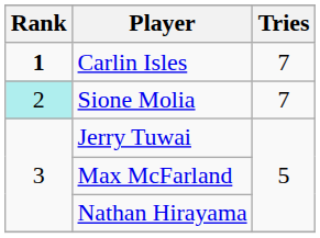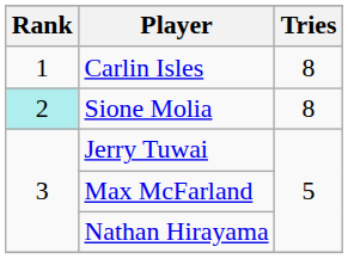 <table class="wikitable sortable">
 <tr>
 </tr>
 <tr>
 <th>Rank</th>
 <th>Player</th>
 <th>Tries</th>
 </tr>
 <tr>
-<td align=center><strong>1</strong></td>
+<td align=center>1</td>
 <td> <a href='#'>Carlin Isles</a></td>
-<td align=center>7</td>
+<td align=center>8</td>
 </tr>
 <tr>
 <td align=center style="background: paleturquoise;">2</td>
 <td> <a href='#'>Sione Molia</a></td>
-<td align=center>7</td>
+<td align=center>8</td>
 </tr>
 <tr>
 <td align=center rowspan=3>3</td>
 <td> <a href='#'>Jerry Tuwai</a></td>
 <td align=center rowspan=3>5</td>
 </tr>
 <tr>
 <td> <a href='#'>Max McFarland</a></td>
 </tr>
 <tr>
 <td> <a href='#'>Nathan Hirayama</a></td>
 </tr>
 <tr>
 </tr>
 </table>
